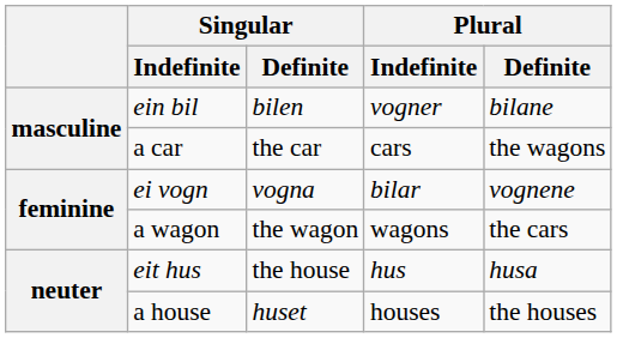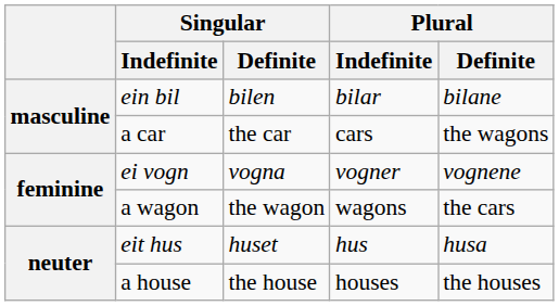 <table class="wikitable">
 <tr>
 <th rowspan="2"></th>
 <th colspan="2">Singular</th>
 <th colspan="2">Plural</th>
 </tr>
 <tr>
 <th>Indefinite</th>
 <th>Definite</th>
 <th>Indefinite</th>
 <th>Definite</th>
 </tr>
 <tr>
 <th rowspan="2"><strong>masculine</strong></th>
 <td><em>ein bil</em></td>
 <td><em>bilen</em></td>
-<td><em>vogner</em></td>
+<td><em>bilar</em></td>
 <td><em>bilane</em></td>
 </tr>
 <tr>
 <td>a car</td>
 <td>the car</td>
 <td>cars</td>
 <td>the wagons</td>
 </tr>
 <tr>
 <th rowspan="2"><strong>feminine</strong></th>
 <td><em>ei vogn</em></td>
 <td><em>vogna</em></td>
-<td><em>bilar</em></td>
+<td><em>vogner</em></td>
 <td><em>vognene</em></td>
 </tr>
 <tr>
 <td>a wagon</td>
 <td>the wagon</td>
 <td>wagons</td>
 <td>the cars</td>
 </tr>
 <tr>
 <th rowspan="2"><strong>neuter</strong></th>
 <td><em>eit hus</em></td>
-<td>the house</td>
+<td><em>huset</em></td>
 <td><em>hus</em></td>
 <td><em>husa</em></td>
 </tr>
 <tr>
 <td>a house</td>
-<td><em>huset</em></td>
+<td>the house</td>
 <td>houses</td>
 <td>the houses</td>
 </tr>
 </table>
